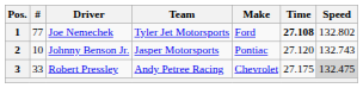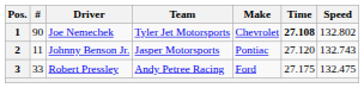 <table class="wikitable" style="font-size:95%">
 <tr>
 <th>Pos.</th>
 <th>#</th>
 <th>Driver</th>
 <th>Team</th>
 <th>Make</th>
 <th>Time</th>
 <th>Speed</th>
 </tr>
 <tr>
 <th>1</th>
-<td>77</td>
+<td>90</td>
 <td><a href='#'>Joe Nemechek</a></td>
 <td><a href='#'>Tyler Jet Motorsports</a></td>
-<td><a href='#'>Ford</a></td>
+<td><a href='#'>Chevrolet</a></td>
 <td><strong>27.108</strong></td>
 <td>132.802</td>
 </tr>
 <tr>
 <th>2</th>
-<td>10</td>
+<td>11</td>
 <td><a href='#'>Johnny Benson Jr.</a></td>
 <td><a href='#'>Jasper Motorsports</a></td>
 <td><a href='#'>Pontiac</a></td>
 <td>27.120</td>
 <td>132.743</td>
 </tr>
 <tr>
 <th>3</th>
 <td>33</td>
 <td><a href='#'>Robert Pressley</a></td>
 <td><a href='#'>Andy Petree Racing</a></td>
-<td><a href='#'>Chevrolet</a></td>
+<td><a href='#'>Ford</a></td>
 <td>27.175</td>
-<td style="background: lightgrey;">132.475</td>
+<td>132.475</td>
 </tr>
 <tr>
 <th colspan="7"></th>
 </tr>
 </table>
